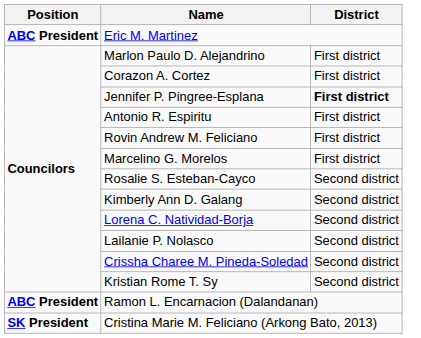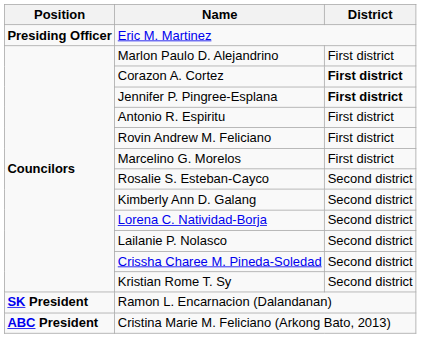 <table class=wikitable>
 <tr>
 <th>Position</th>
 <th>Name</th>
 <th>District</th>
 </tr>
 <tr>
-<td><strong><a href='#'>ABC</a> President</strong></td>
+<td><strong>Presiding Officer</strong></td>
 <td colspan="2"><a href='#'>Eric M. Martinez</a></td>
 </tr>
 <tr>
 <td rowspan=12><strong>Councilors</strong></td>
 <td>Marlon Paulo D. Alejandrino</td>
 <td>First district</td>
 </tr>
 <tr>
 <td>Corazon A. Cortez</td>
-<td>First district</td>
+<td><strong>First district</strong></td>
 </tr>
 <tr>
 <td>Jennifer P. Pingree-Esplana</td>
 <td><strong>First district</strong></td>
 </tr>
 <tr>
 <td>Antonio R. Espiritu</td>
 <td>First district</td>
 </tr>
 <tr>
 <td>Rovin Andrew M. Feliciano</td>
 <td>First district</td>
 </tr>
 <tr>
 <td>Marcelino G. Morelos</td>
 <td>First district</td>
 </tr>
 <tr>
 <td>Rosalie S. Esteban-Cayco</td>
 <td>Second district</td>
 </tr>
 <tr>
 <td>Kimberly Ann D. Galang</td>
 <td>Second district</td>
 </tr>
 <tr>
 <td><a href='#'>Lorena C. Natividad-Borja</a></td>
 <td>Second district</td>
 </tr>
 <tr>
 <td>Lailanie P. Nolasco</td>
 <td>Second district</td>
 </tr>
 <tr>
 <td><a href='#'>Crissha Charee M. Pineda-Soledad</a></td>
 <td>Second district</td>
 </tr>
 <tr>
 <td>Kristian Rome T. Sy</td>
 <td>Second district</td>
 </tr>
 <tr>
-<td><strong><a href='#'>ABC</a> President</strong></td>
+<td><strong><a href='#'>SK</a> President</strong></td>
 <td colspan="2">Ramon L. Encarnacion (Dalandanan)</td>
 </tr>
 <tr>
-<td><strong><a href='#'>SK</a> President</strong></td>
+<td><strong><a href='#'>ABC</a> President</strong></td>
 <td colspan="2">Cristina Marie M. Feliciano (Arkong Bato, 2013)</td>
 </tr>
 </table>
